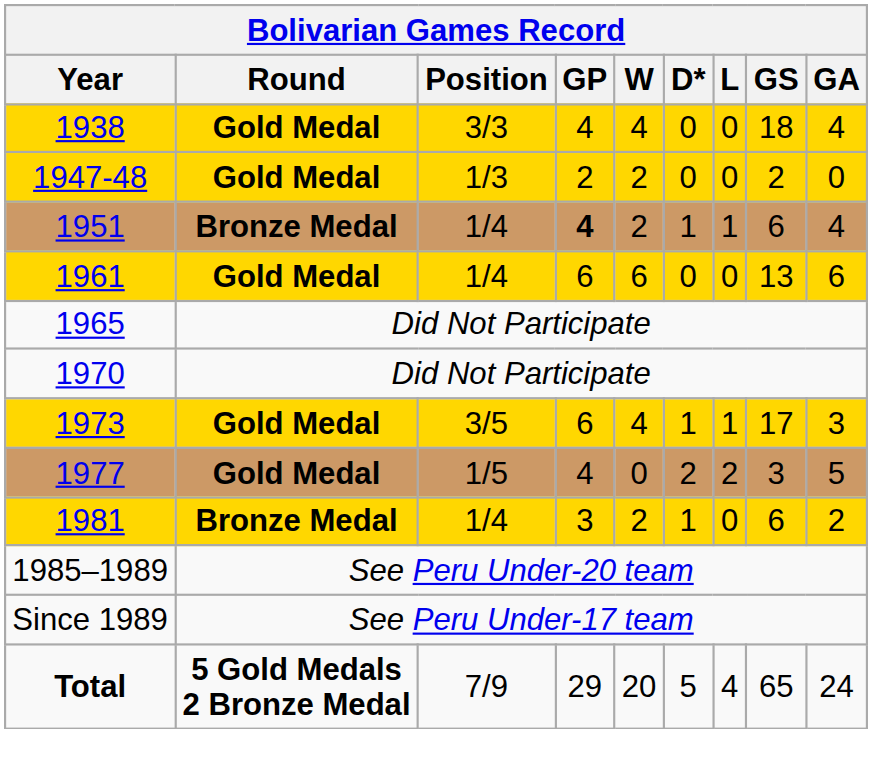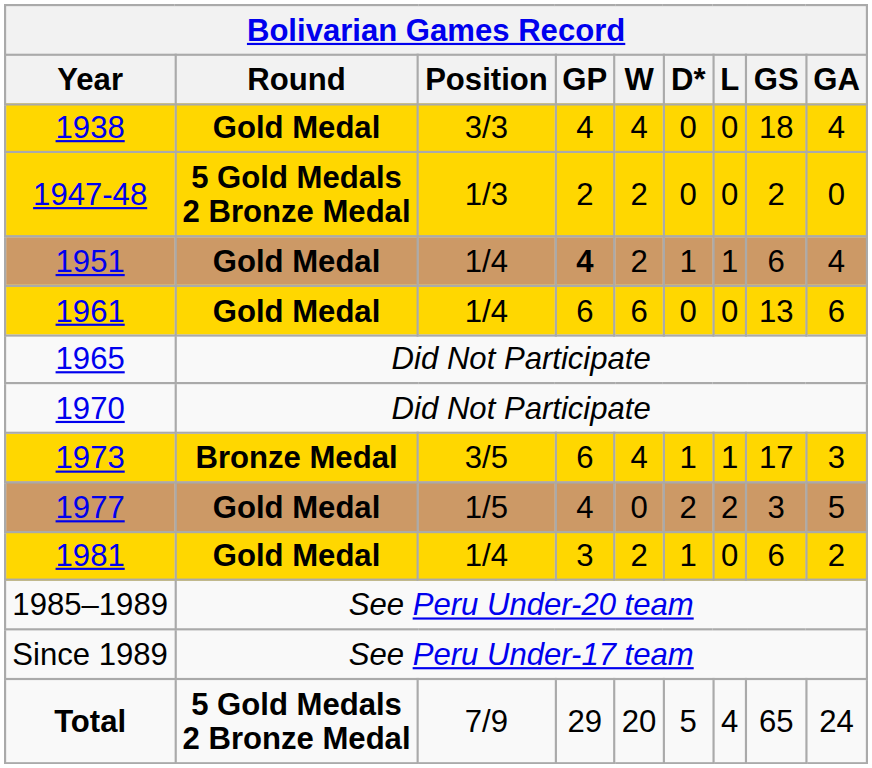 <table class="wikitable" style="text-align: center;font-size:90%;">
 <tr>
 <th colspan=9><a href='#'>Bolivarian Games Record</a></th>
 </tr>
 <tr>
 <th>Year</th>
 <th>Round</th>
 <th>Position</th>
 <th>GP</th>
 <th>W</th>
 <th>D*</th>
 <th>L</th>
 <th>GS</th>
 <th>GA</th>
 </tr>
 <tr style="background:Gold;">
 <td> <a href='#'>1938</a></td>
 <td><strong>Gold Medal</strong></td>
 <td>3/3</td>
 <td>4</td>
 <td>4</td>
 <td>0</td>
 <td>0</td>
 <td>18</td>
 <td>4</td>
 </tr>
 <tr style="background:Gold;">
 <td> <a href='#'>1947-48</a></td>
-<td><strong>Gold Medal</strong></td>
+<td><strong>5 Gold Medals<br>2 Bronze Medal</strong></td>
 <td>1/3</td>
 <td>2</td>
 <td>2</td>
 <td>0</td>
 <td>0</td>
 <td>2</td>
 <td>0</td>
 </tr>
 <tr style="background:#c96;">
 <td> <a href='#'>1951</a></td>
-<td><strong>Bronze Medal</strong></td>
+<td><strong>Gold Medal</strong></td>
 <td>1/4</td>
 <td><strong>4</strong></td>
 <td>2</td>
 <td>1</td>
 <td>1</td>
 <td>6</td>
 <td>4</td>
 </tr>
 <tr style="background:Gold;">
 <td> <a href='#'>1961</a></td>
 <td><strong>Gold Medal</strong></td>
 <td>1/4</td>
 <td>6</td>
 <td>6</td>
 <td>0</td>
 <td>0</td>
 <td>13</td>
 <td>6</td>
 </tr>
 <tr>
 <td> <a href='#'>1965</a></td>
 <td colspan="8"><em>Did Not Participate</em></td>
 </tr>
 <tr>
 <td> <a href='#'>1970</a></td>
 <td colspan="8"><em>Did Not Participate</em></td>
 </tr>
 <tr style="background:Gold;">
 <td> <a href='#'>1973</a></td>
-<td><strong>Gold Medal</strong></td>
+<td><strong>Bronze Medal</strong></td>
 <td>3/5</td>
 <td>6</td>
 <td>4</td>
 <td>1</td>
 <td>1</td>
 <td>17</td>
 <td>3</td>
 </tr>
 <tr style="background:#c96;">
 <td> <a href='#'>1977</a></td>
 <td><strong>Gold Medal</strong></td>
 <td>1/5</td>
 <td>4</td>
 <td>0</td>
 <td>2</td>
 <td>2</td>
 <td>3</td>
 <td>5</td>
 </tr>
 <tr style="background:Gold;">
 <td> <a href='#'>1981</a></td>
-<td><strong>Bronze Medal</strong></td>
+<td><strong>Gold Medal</strong></td>
 <td>1/4</td>
 <td>3</td>
 <td>2</td>
 <td>1</td>
 <td>0</td>
 <td>6</td>
 <td>2</td>
 </tr>
 <tr>
 <td>1985–1989</td>
 <td colspan="8"><em>See <a href='#'>Peru Under-20 team</a></em></td>
 </tr>
 <tr>
 <td>Since 1989</td>
 <td colspan="8"><em>See <a href='#'>Peru Under-17 team</a></em></td>
 </tr>
 <tr>
 <td><strong>Total</strong></td>
 <td><strong>5 Gold Medals<br>2 Bronze Medal</strong></td>
 <td>7/9</td>
 <td>29</td>
 <td>20</td>
 <td>5</td>
 <td>4</td>
 <td>65</td>
 <td>24</td>
 </tr>
 </table>
